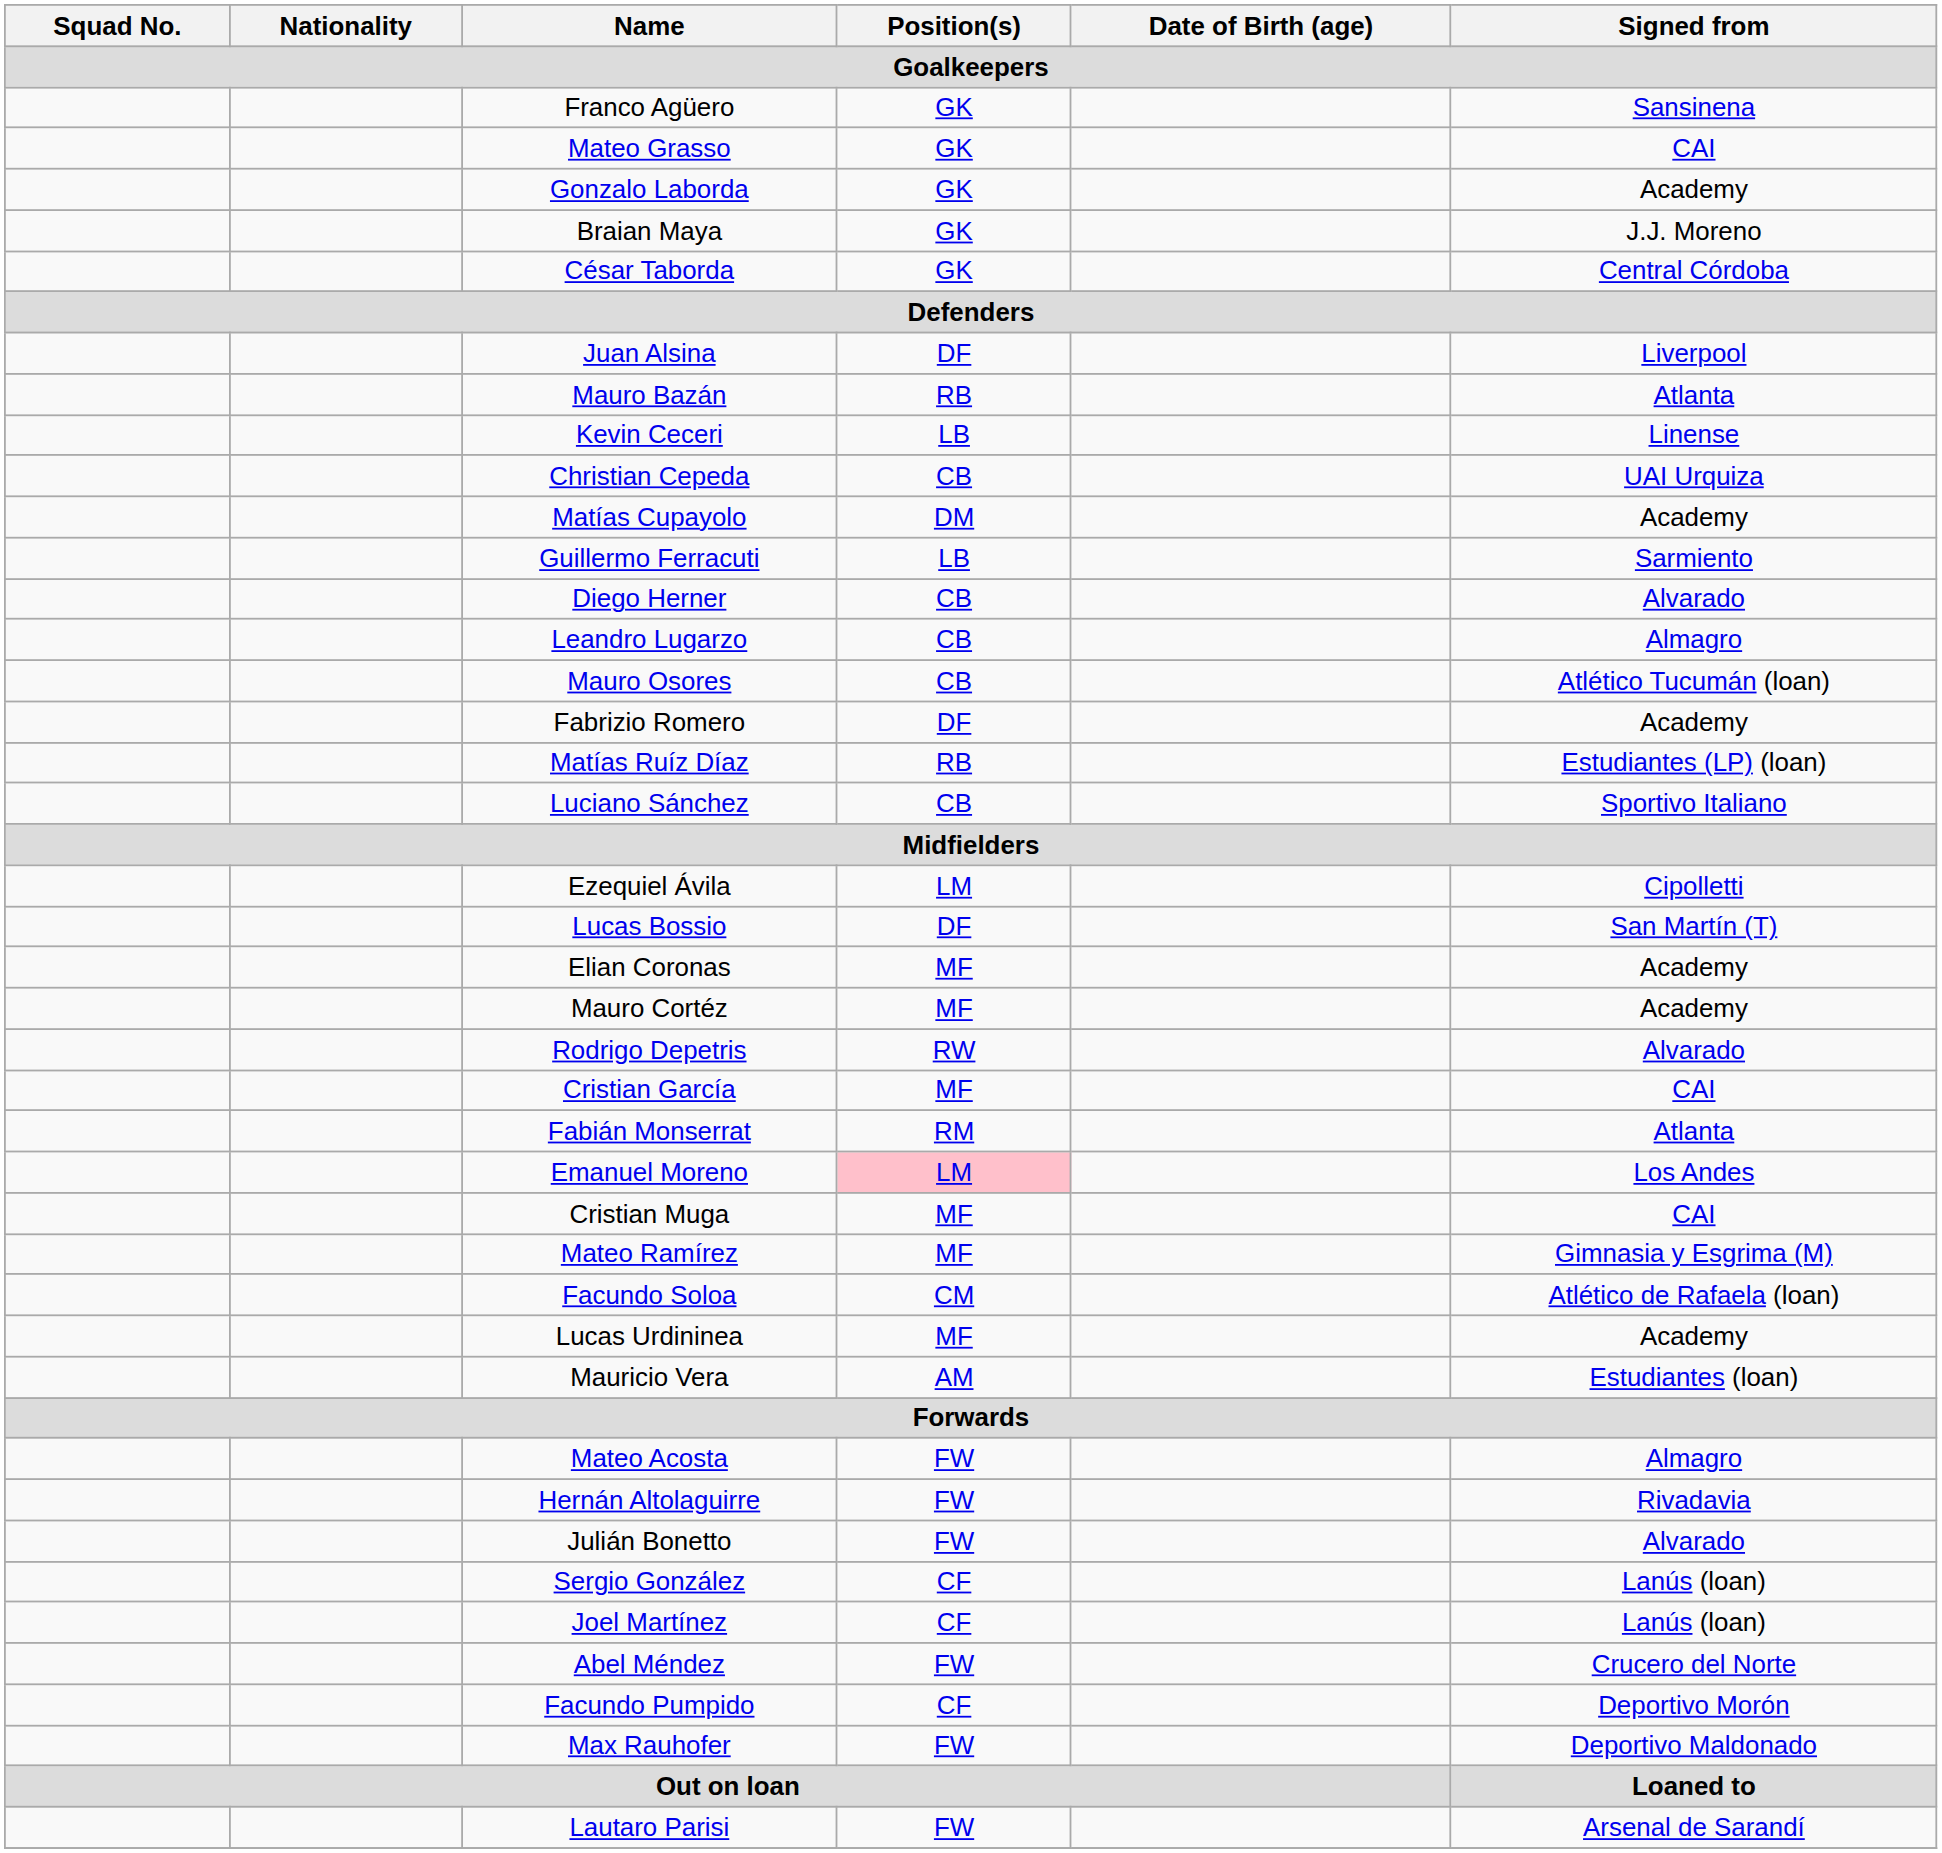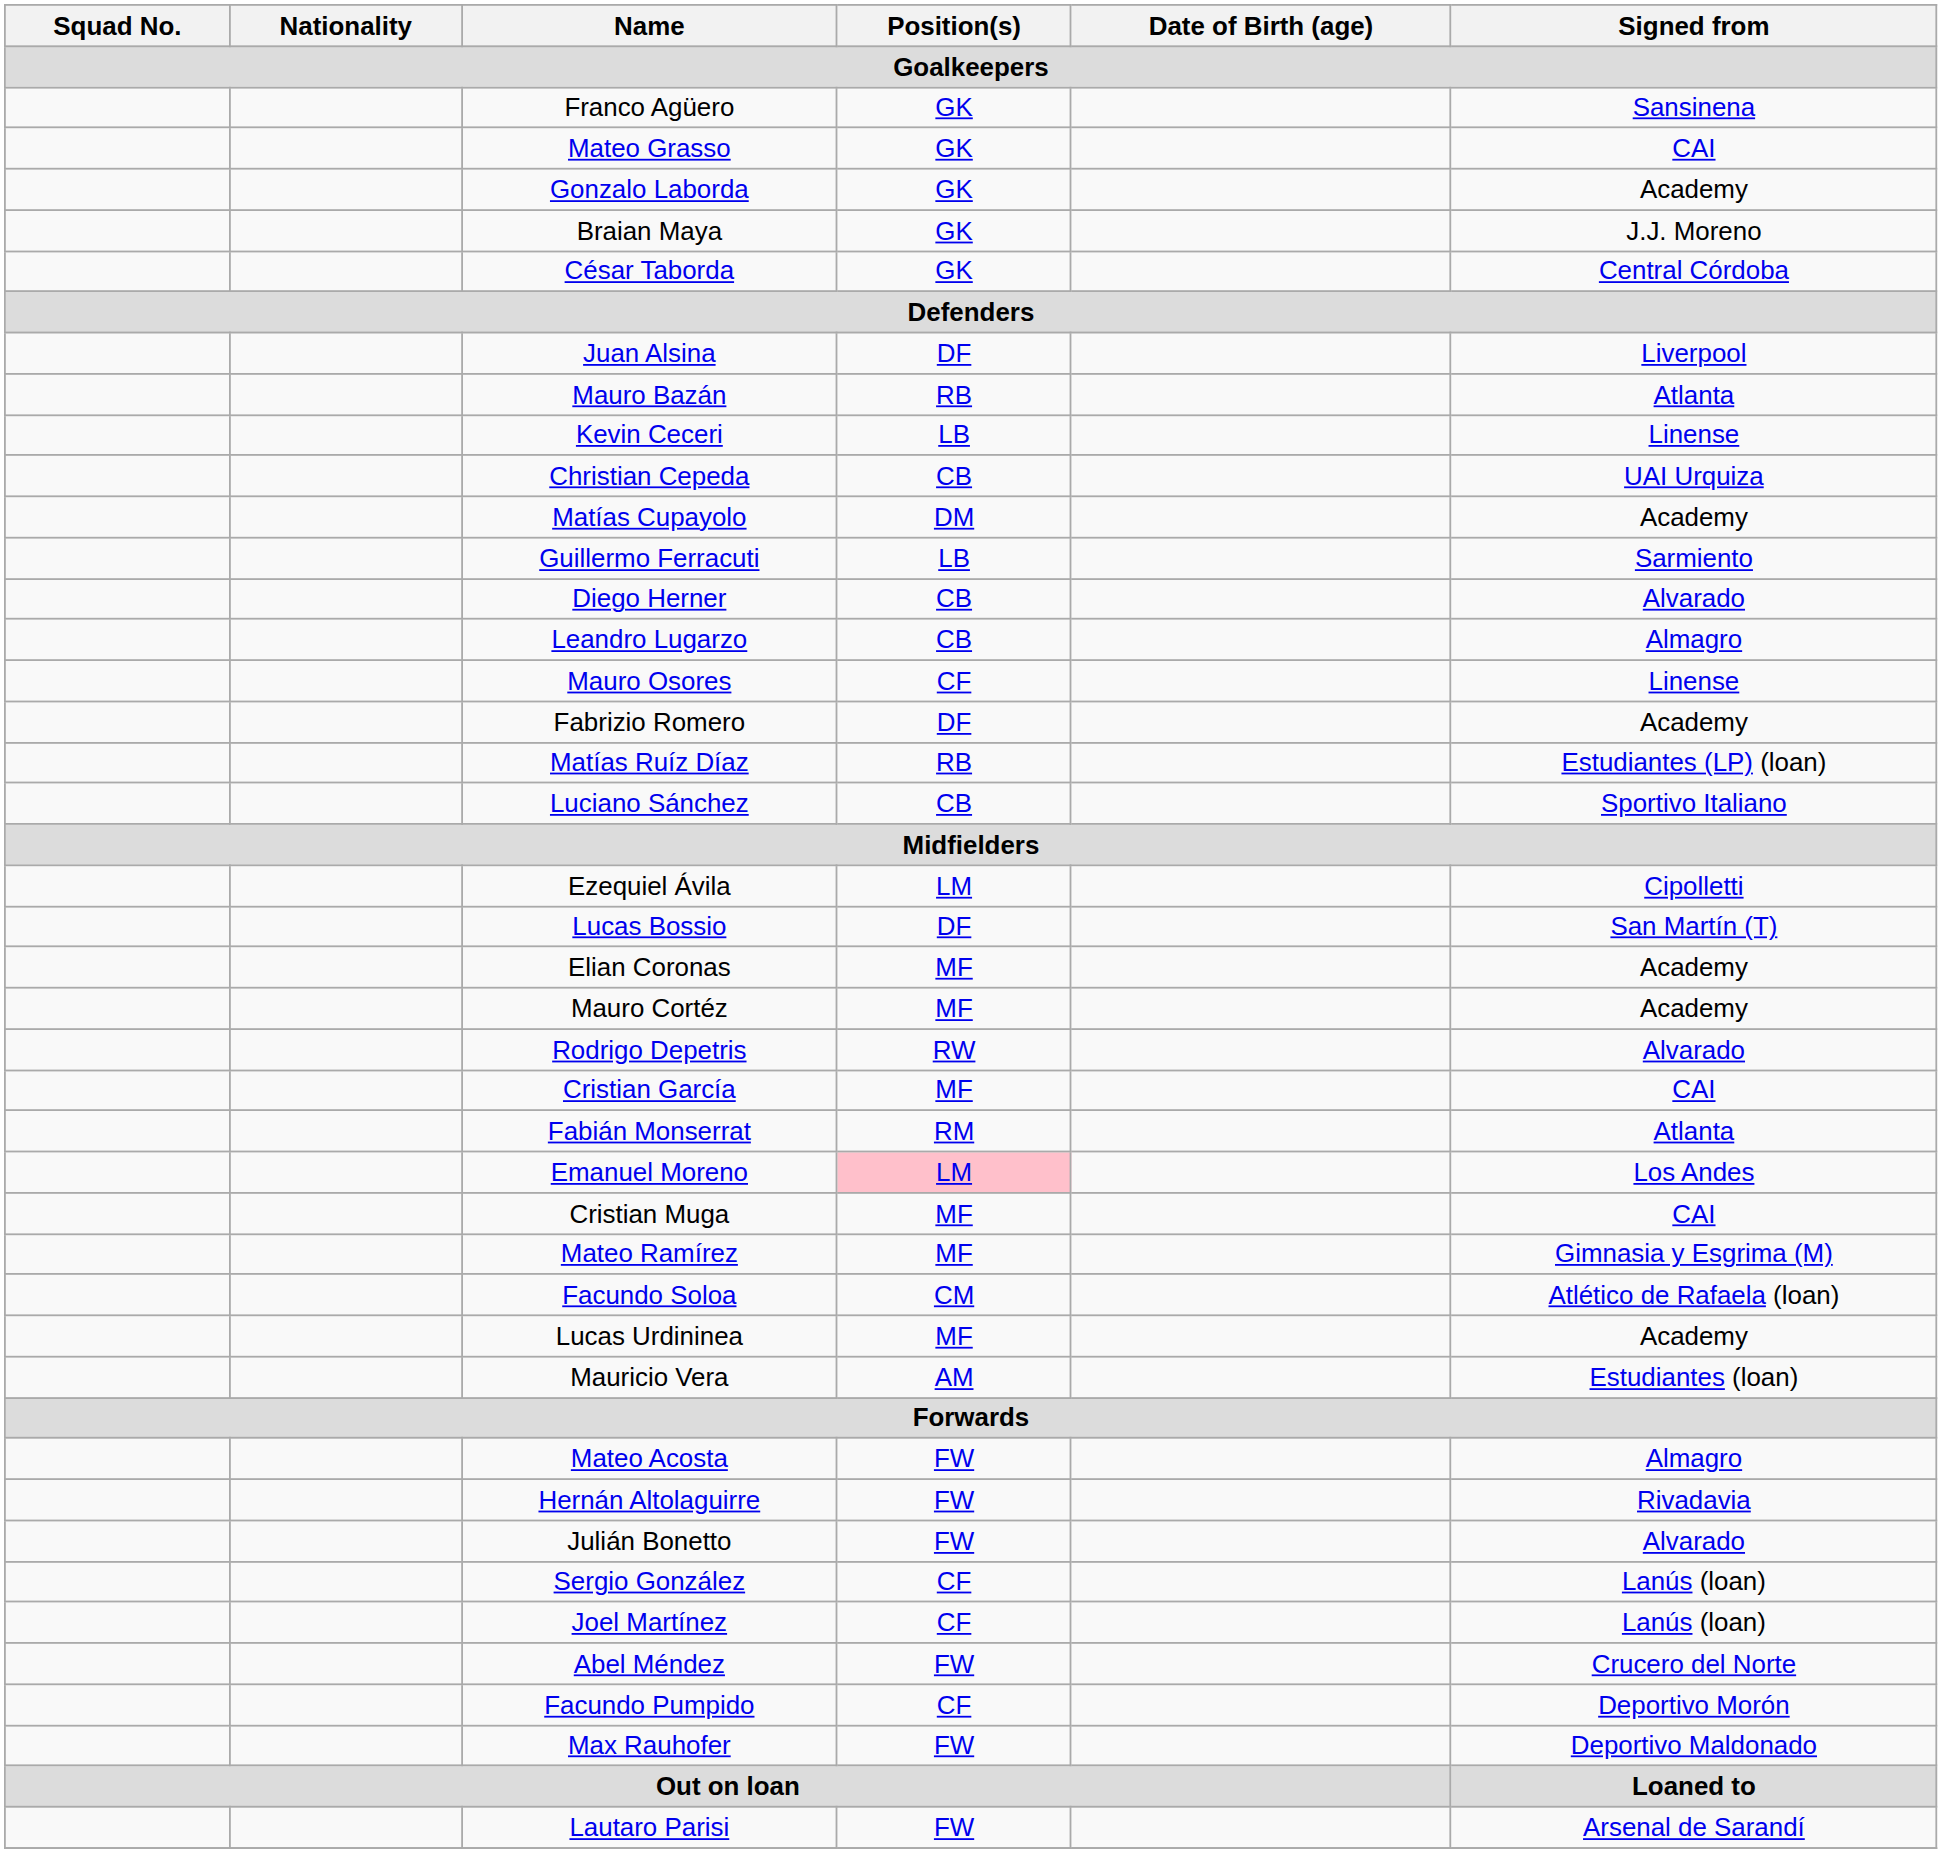 <table class="wikitable sortable" style="text-align:center; font-size:90%; width:85%;">
 <tr>
 <th style="background:#; color:; text-align:center;">Squad No.</th>
 <th style="background:#; color:; text-align:center;">Nationality</th>
 <th style="background:#; color:; text-align:center;">Name</th>
 <th style="background:#; color:; text-align:center;">Position(s)</th>
 <th style="background:#; color:; text-align:center;">Date of Birth (age)</th>
 <th style="background:#; color:; text-align:center;">Signed from</th>
 </tr>
 <tr>
 <th colspan="6" style="background:#dcdcdc; text-align:center;">Goalkeepers</th>
 </tr>
 <tr>
 <td></td>
 <td></td>
 <td>Franco Agüero</td>
 <td><a href='#'>GK</a></td>
 <td></td>
 <td> <a href='#'>Sansinena</a></td>
 </tr>
 <tr>
 <td></td>
 <td></td>
 <td><a href='#'>Mateo Grasso</a></td>
 <td><a href='#'>GK</a></td>
 <td></td>
 <td> <a href='#'>CAI</a></td>
 </tr>
 <tr>
 <td></td>
 <td></td>
 <td><a href='#'>Gonzalo Laborda</a></td>
 <td><a href='#'>GK</a></td>
 <td></td>
 <td>Academy</td>
 </tr>
 <tr>
 <td></td>
 <td></td>
 <td>Braian Maya</td>
 <td><a href='#'>GK</a></td>
 <td></td>
 <td> J.J. Moreno</td>
 </tr>
 <tr>
 <td></td>
 <td></td>
 <td><a href='#'>César Taborda</a></td>
 <td><a href='#'>GK</a></td>
 <td></td>
 <td> <a href='#'>Central Córdoba</a></td>
 </tr>
 <tr>
 <th colspan="7" style="background:#dcdcdc; text-align:center;">Defenders</th>
 </tr>
 <tr>
 <td></td>
 <td></td>
 <td><a href='#'>Juan Alsina</a></td>
 <td><a href='#'>DF</a></td>
 <td></td>
 <td> <a href='#'>Liverpool</a></td>
 </tr>
 <tr>
 <td></td>
 <td></td>
 <td><a href='#'>Mauro Bazán</a></td>
 <td><a href='#'>RB</a></td>
 <td></td>
 <td> <a href='#'>Atlanta</a></td>
 </tr>
 <tr>
 <td></td>
 <td></td>
 <td><a href='#'>Kevin Ceceri</a></td>
 <td><a href='#'>LB</a></td>
 <td></td>
 <td> <a href='#'>Linense</a></td>
 </tr>
 <tr>
 <td></td>
 <td></td>
 <td><a href='#'>Christian Cepeda</a></td>
 <td><a href='#'>CB</a></td>
 <td></td>
 <td> <a href='#'>UAI Urquiza</a></td>
 </tr>
 <tr>
 <td></td>
 <td></td>
 <td><a href='#'>Matías Cupayolo</a></td>
 <td><a href='#'>DM</a></td>
 <td></td>
 <td>Academy</td>
 </tr>
 <tr>
 <td></td>
 <td></td>
 <td><a href='#'>Guillermo Ferracuti</a></td>
 <td><a href='#'>LB</a></td>
 <td></td>
 <td> <a href='#'>Sarmiento</a></td>
 </tr>
 <tr>
 <td></td>
 <td></td>
 <td><a href='#'>Diego Herner</a></td>
 <td><a href='#'>CB</a></td>
 <td></td>
 <td> <a href='#'>Alvarado</a></td>
 </tr>
 <tr>
 <td></td>
 <td></td>
 <td><a href='#'>Leandro Lugarzo</a></td>
 <td><a href='#'>CB</a></td>
 <td></td>
 <td> <a href='#'>Almagro</a></td>
 </tr>
 <tr>
 <td></td>
 <td></td>
 <td><a href='#'>Mauro Osores</a></td>
-<td><a href='#'>CB</a></td>
+<td><a href='#'>CF</a></td>
 <td></td>
-<td> <a href='#'>Atlético Tucumán</a> (loan)</td>
+<td> <a href='#'>Linense</a></td>
 </tr>
 <tr>
 <td></td>
 <td></td>
 <td>Fabrizio Romero</td>
 <td><a href='#'>DF</a></td>
 <td></td>
 <td>Academy</td>
 </tr>
 <tr>
 <td></td>
 <td></td>
 <td><a href='#'>Matías Ruíz Díaz</a></td>
 <td><a href='#'>RB</a></td>
 <td></td>
 <td> <a href='#'>Estudiantes (LP)</a> (loan)</td>
 </tr>
 <tr>
 <td></td>
 <td></td>
 <td><a href='#'>Luciano Sánchez</a></td>
 <td><a href='#'>CB</a></td>
 <td></td>
 <td> <a href='#'>Sportivo Italiano</a></td>
 </tr>
 <tr>
 <th colspan="7" style="background:#dcdcdc; text-align:center;">Midfielders</th>
 </tr>
 <tr>
 <td></td>
 <td></td>
 <td>Ezequiel Ávila</td>
 <td><a href='#'>LM</a></td>
 <td></td>
 <td> <a href='#'>Cipolletti</a></td>
 </tr>
 <tr>
 <td></td>
 <td></td>
 <td><a href='#'>Lucas Bossio</a></td>
 <td><a href='#'>DF</a></td>
 <td></td>
 <td> <a href='#'>San Martín (T)</a></td>
 </tr>
 <tr>
 <td></td>
 <td></td>
 <td>Elian Coronas</td>
 <td><a href='#'>MF</a></td>
 <td></td>
 <td>Academy</td>
 </tr>
 <tr>
 <td></td>
 <td></td>
 <td>Mauro Cortéz</td>
 <td><a href='#'>MF</a></td>
 <td></td>
 <td>Academy</td>
 </tr>
 <tr>
 <td></td>
 <td></td>
 <td><a href='#'>Rodrigo Depetris</a></td>
 <td><a href='#'>RW</a></td>
 <td></td>
 <td> <a href='#'>Alvarado</a></td>
 </tr>
 <tr>
 <td></td>
 <td></td>
 <td><a href='#'>Cristian García</a></td>
 <td><a href='#'>MF</a></td>
 <td></td>
 <td> <a href='#'>CAI</a></td>
 </tr>
 <tr>
 <td></td>
 <td></td>
 <td><a href='#'>Fabián Monserrat</a></td>
 <td><a href='#'>RM</a></td>
 <td></td>
 <td> <a href='#'>Atlanta</a></td>
 </tr>
 <tr>
 <td></td>
 <td></td>
 <td><a href='#'>Emanuel Moreno</a></td>
 <td style="background: pink;"><a href='#'>LM</a></td>
 <td></td>
 <td> <a href='#'>Los Andes</a></td>
 </tr>
 <tr>
 <td></td>
 <td></td>
 <td>Cristian Muga </td>
 <td><a href='#'>MF</a></td>
 <td></td>
 <td> <a href='#'>CAI</a></td>
 </tr>
 <tr>
 <td></td>
 <td></td>
 <td><a href='#'>Mateo Ramírez</a></td>
 <td><a href='#'>MF</a></td>
 <td></td>
 <td> <a href='#'>Gimnasia y Esgrima (M)</a></td>
 </tr>
 <tr>
 <td></td>
 <td></td>
 <td><a href='#'>Facundo Soloa</a></td>
 <td><a href='#'>CM</a></td>
 <td></td>
 <td> <a href='#'>Atlético de Rafaela</a> (loan)</td>
 </tr>
 <tr>
 <td></td>
 <td></td>
 <td>Lucas Urdininea</td>
 <td><a href='#'>MF</a></td>
 <td></td>
 <td>Academy</td>
 </tr>
 <tr>
 <td></td>
 <td></td>
 <td>Mauricio Vera</td>
 <td><a href='#'>AM</a></td>
 <td></td>
 <td> <a href='#'>Estudiantes</a> (loan)</td>
 </tr>
 <tr>
 <th colspan="7" style="background:#dcdcdc; text-align:center;">Forwards</th>
 </tr>
 <tr>
 <td></td>
 <td></td>
 <td><a href='#'>Mateo Acosta</a></td>
 <td><a href='#'>FW</a></td>
 <td></td>
 <td> <a href='#'>Almagro</a></td>
 </tr>
 <tr>
 <td></td>
 <td></td>
 <td><a href='#'>Hernán Altolaguirre</a></td>
 <td><a href='#'>FW</a></td>
 <td></td>
 <td> <a href='#'>Rivadavia</a></td>
 </tr>
 <tr>
 <td></td>
 <td></td>
 <td>Julián Bonetto</td>
 <td><a href='#'>FW</a></td>
 <td></td>
 <td> <a href='#'>Alvarado</a></td>
 </tr>
 <tr>
 <td></td>
 <td></td>
 <td><a href='#'>Sergio González</a></td>
 <td><a href='#'>CF</a></td>
 <td></td>
 <td> <a href='#'>Lanús</a> (loan)</td>
 </tr>
 <tr>
 <td></td>
 <td></td>
 <td><a href='#'>Joel Martínez</a></td>
 <td><a href='#'>CF</a></td>
 <td></td>
 <td> <a href='#'>Lanús</a> (loan)</td>
 </tr>
 <tr>
 <td></td>
 <td></td>
 <td><a href='#'>Abel Méndez</a></td>
 <td><a href='#'>FW</a></td>
 <td></td>
 <td> <a href='#'>Crucero del Norte</a></td>
 </tr>
 <tr>
 <td></td>
 <td></td>
 <td><a href='#'>Facundo Pumpido</a></td>
 <td><a href='#'>CF</a></td>
 <td></td>
 <td> <a href='#'>Deportivo Morón</a></td>
 </tr>
 <tr>
 <td></td>
 <td></td>
 <td><a href='#'>Max Rauhofer</a></td>
 <td><a href='#'>FW</a></td>
 <td></td>
 <td> <a href='#'>Deportivo Maldonado</a></td>
 </tr>
 <tr>
 <th colspan="5" style="background:#dcdcdc; text-align:center;">Out on loan</th>
 <th colspan="1" style="background:#dcdcdc; text-align:center;">Loaned to</th>
 </tr>
 <tr>
 <td></td>
 <td></td>
 <td><a href='#'>Lautaro Parisi</a></td>
 <td><a href='#'>FW</a></td>
 <td></td>
 <td> <a href='#'>Arsenal de Sarandí</a></td>
 </tr>
 <tr>
 </tr>
 </table>
